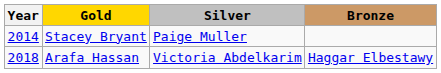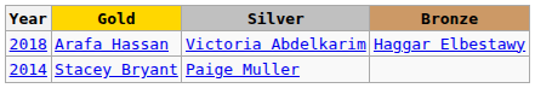 <table class="wikitable">
 <tr>
 <th align="center">Year</th>
 <td align="center"  bgcolor="gold"><strong>Gold</strong></td>
 <td align="center"  bgcolor="silver"><strong>Silver</strong></td>
 <td align="center"  bgcolor="#CC9966"><strong>Bronze</strong></td>
 </tr>
 <tr>
+<td><a href='#'>2018</a></td>
+<td> <a href='#'>Arafa Hassan</a></td>
+<td> <a href='#'>Victoria Abdelkarim</a></td>
+<td> <a href='#'>Haggar Elbestawy</a></td>
+</tr>
+<tr>
 <td><a href='#'>2014</a></td>
 <td> <a href='#'>Stacey Bryant</a></td>
 <td> <a href='#'>Paige Muller</a></td>
 <td></td>
 </tr>
-<tr>
-<td><a href='#'>2018</a></td>
-<td> <a href='#'>Arafa Hassan</a></td>
-<td> <a href='#'>Victoria Abdelkarim</a></td>
-<td> <a href='#'>Haggar Elbestawy</a></td>
-</tr>
 </table>
